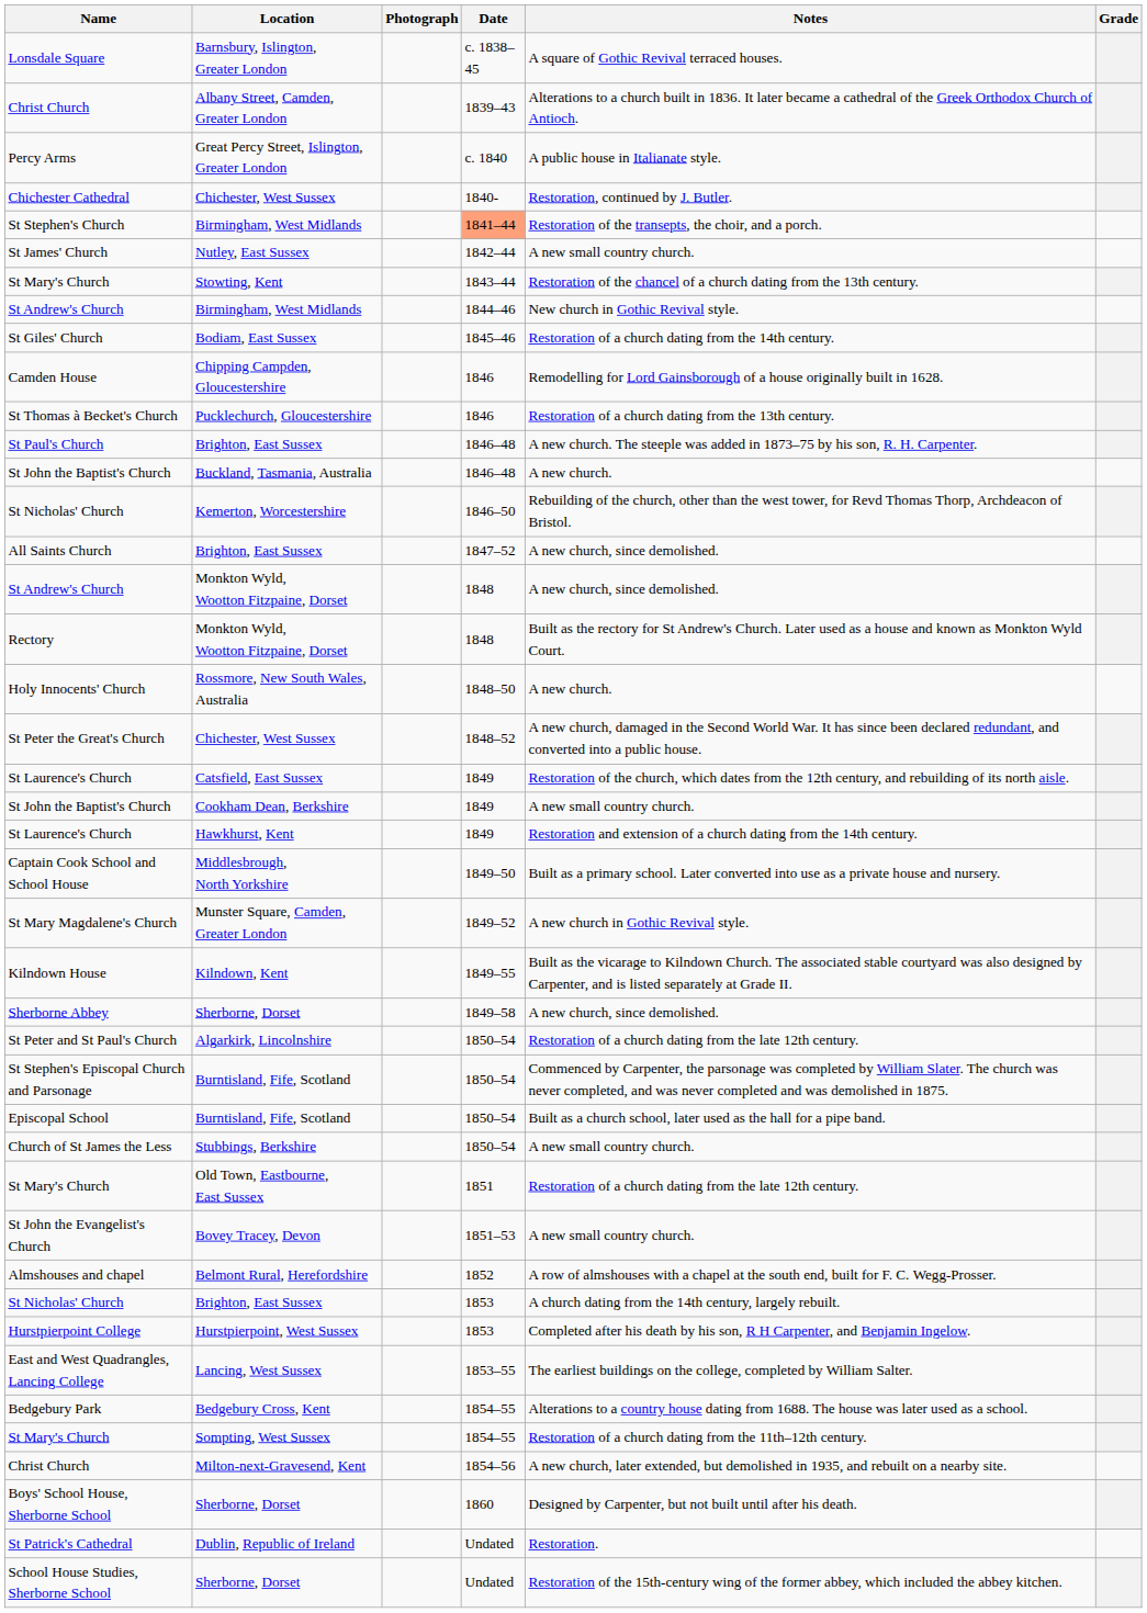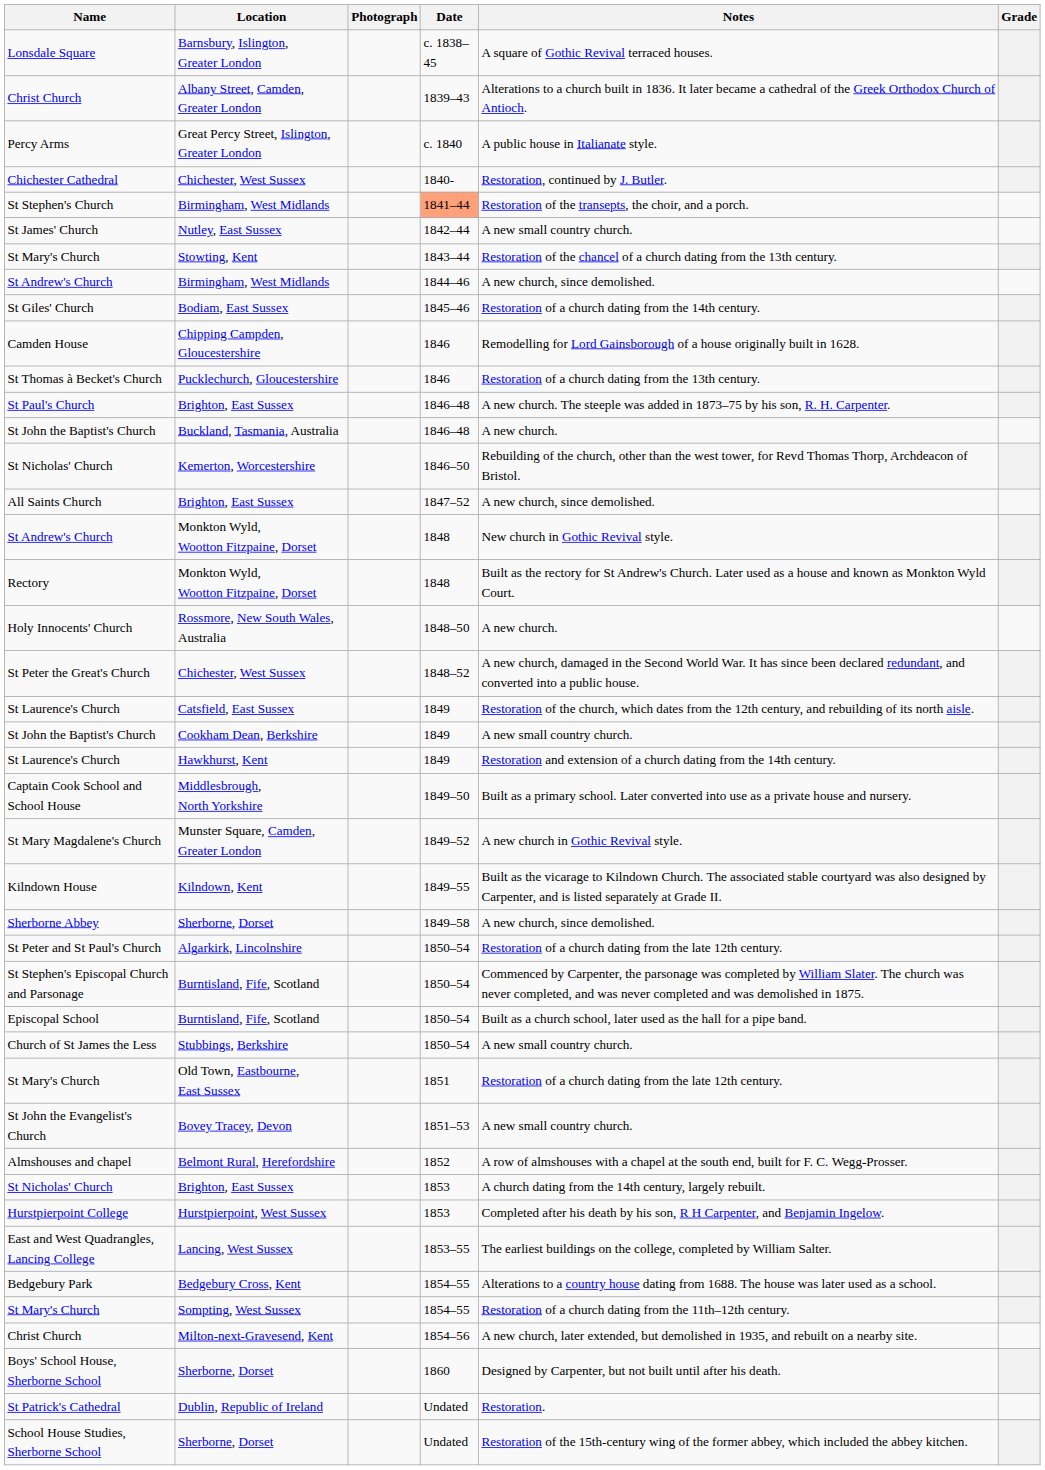 <table class="wikitable sortable plainrowheaders" style="width:100%;border:0px;text-align:left;line-height:150%;">
 <tr>
 <th style="col" style="width:120px">Name</th>
 <th style="col" style="width:150px">Location</th>
 <th style="col" style="width:100px" class="unsortable">Photograph</th>
 <th style="col" style="width:80px">Date</th>
 <th scope="col" class="unsortable">Notes</th>
 <th style="col" style="width:24px">Grade</th>
 </tr>
 <tr>
 <td><a href='#'>Lonsdale Square</a></td>
 <td><a href='#'>Barnsbury</a>, <a href='#'>Islington</a>,<br><a href='#'>Greater London</a><br><small></small></td>
 <td></td>
 <td>c. 1838–45</td>
 <td>A square of <a href='#'>Gothic Revival</a> terraced houses.</td>
 <th></th>
 </tr>
 <tr>
 <td><a href='#'>Christ Church</a></td>
 <td><a href='#'>Albany Street</a>, <a href='#'>Camden</a>,<br><a href='#'>Greater London</a><br><small></small></td>
 <td></td>
 <td>1839–43</td>
 <td>Alterations to a church built in 1836.  It later became a cathedral of the <a href='#'>Greek Orthodox Church of Antioch</a>.</td>
 <th></th>
 </tr>
 <tr>
 <td>Percy Arms</td>
 <td>Great Percy Street, <a href='#'>Islington</a>, <a href='#'>Greater London</a><br><small></small></td>
 <td></td>
 <td>c. 1840</td>
 <td>A public house in <a href='#'>Italianate</a> style.</td>
 <th></th>
 </tr>
 <tr>
 <td><a href='#'>Chichester Cathedral</a></td>
 <td><a href='#'>Chichester</a>, <a href='#'>West Sussex</a><br><small></small></td>
 <td></td>
 <td>1840-</td>
 <td><a href='#'>Restoration</a>, continued by <a href='#'>J. Butler</a>.</td>
 <th></th>
 </tr>
 <tr>
 <td>St Stephen's Church</td>
 <td><a href='#'>Birmingham</a>, <a href='#'>West Midlands</a></td>
 <td></td>
 <td style="background: lightsalmon;">1841–44</td>
 <td><a href='#'>Restoration</a> of the <a href='#'>transepts</a>, the choir, and a porch.</td>
 <td></td>
 </tr>
 <tr>
 <td>St James' Church</td>
 <td><a href='#'>Nutley</a>, <a href='#'>East Sussex</a><br><small></small></td>
 <td></td>
 <td>1842–44</td>
 <td>A new small country church.</td>
 <td></td>
 </tr>
 <tr>
 <td>St Mary's Church</td>
 <td><a href='#'>Stowting</a>, <a href='#'>Kent</a><br><small></small></td>
 <td></td>
 <td>1843–44</td>
 <td><a href='#'>Restoration</a> of the <a href='#'>chancel</a> of a church dating from the 13th century.</td>
 <th></th>
 </tr>
 <tr>
 <td><a href='#'>St Andrew's Church</a></td>
 <td><a href='#'>Birmingham</a>, <a href='#'>West Midlands</a></td>
 <td></td>
 <td>1844–46</td>
-<td>New church in <a href='#'>Gothic Revival</a> style.</td>
+<td>A new church, since demolished.</td>
 <td></td>
 </tr>
 <tr>
 <td>St Giles' Church</td>
 <td><a href='#'>Bodiam</a>, <a href='#'>East Sussex</a><br><small></small></td>
 <td></td>
 <td>1845–46</td>
 <td><a href='#'>Restoration</a> of a church dating from the 14th century.</td>
 <th></th>
 </tr>
 <tr>
 <td>Camden House</td>
 <td><a href='#'>Chipping Campden</a>, <a href='#'>Gloucestershire</a><br><small></small></td>
 <td></td>
 <td>1846</td>
 <td>Remodelling for <a href='#'>Lord Gainsborough</a> of a house originally built in 1628.</td>
 <th></th>
 </tr>
 <tr>
 <td>St Thomas à Becket's Church</td>
 <td><a href='#'>Pucklechurch</a>, <a href='#'>Gloucestershire</a><br><small></small></td>
 <td></td>
 <td>1846</td>
 <td><a href='#'>Restoration</a> of a church dating from the 13th century.</td>
 <th></th>
 </tr>
 <tr>
 <td><a href='#'>St Paul's Church</a></td>
 <td><a href='#'>Brighton</a>, <a href='#'>East Sussex</a><br><small></small></td>
 <td></td>
 <td>1846–48</td>
 <td>A new church.  The steeple was added in 1873–75 by his son, <a href='#'>R. H. Carpenter</a>.</td>
 <th></th>
 </tr>
 <tr>
 <td>St John the Baptist's Church</td>
 <td><a href='#'>Buckland</a>, <a href='#'>Tasmania</a>, Australia</td>
 <td></td>
 <td>1846–48</td>
 <td>A new church.</td>
 <td></td>
 </tr>
 <tr>
 <td>St Nicholas' Church</td>
 <td><a href='#'>Kemerton</a>, <a href='#'>Worcestershire</a><br><small></small></td>
 <td></td>
 <td>1846–50</td>
 <td>Rebuilding of the church, other than the west tower, for Revd Thomas Thorp, Archdeacon of Bristol.</td>
 <th></th>
 </tr>
 <tr>
 <td>All Saints Church</td>
 <td><a href='#'>Brighton</a>, <a href='#'>East Sussex</a></td>
 <td></td>
 <td>1847–52</td>
 <td>A new church, since demolished.</td>
 <td></td>
 </tr>
 <tr>
 <td><a href='#'>St Andrew's Church</a></td>
 <td>Monkton Wyld,<br><a href='#'>Wootton Fitzpaine</a>, <a href='#'>Dorset</a><br><small></small></td>
 <td></td>
 <td>1848</td>
-<td>A new church, since demolished.</td>
+<td>New church in <a href='#'>Gothic Revival</a> style.</td>
 <th></th>
 </tr>
 <tr>
 <td>Rectory</td>
 <td>Monkton Wyld,<br><a href='#'>Wootton Fitzpaine</a>, <a href='#'>Dorset</a><br><small></small></td>
 <td></td>
 <td>1848</td>
 <td>Built as the rectory for St Andrew's Church.  Later used as a house and known as Monkton Wyld Court.</td>
 <th></th>
 </tr>
 <tr>
 <td>Holy Innocents' Church</td>
 <td><a href='#'>Rossmore</a>, <a href='#'>New South Wales</a>, Australia</td>
 <td></td>
 <td>1848–50</td>
 <td>A new church.</td>
 <td></td>
 </tr>
 <tr>
 <td>St Peter the Great's Church</td>
 <td><a href='#'>Chichester</a>, <a href='#'>West Sussex</a><br><small></small></td>
 <td></td>
 <td>1848–52</td>
 <td>A new church, damaged in the Second World War.  It has since been declared <a href='#'>redundant</a>, and converted into a public house.</td>
 <th></th>
 </tr>
 <tr>
 <td>St Laurence's Church</td>
 <td><a href='#'>Catsfield</a>, <a href='#'>East Sussex</a><br><small></small></td>
 <td></td>
 <td>1849</td>
 <td><a href='#'>Restoration</a> of the church, which dates from the 12th century, and rebuilding of its north <a href='#'>aisle</a>.</td>
 <th></th>
 </tr>
 <tr>
 <td>St John the Baptist's Church</td>
 <td><a href='#'>Cookham Dean</a>, <a href='#'>Berkshire</a><br><small></small></td>
 <td></td>
 <td>1849</td>
 <td>A new small country church.</td>
 <th></th>
 </tr>
 <tr>
 <td>St Laurence's Church</td>
 <td><a href='#'>Hawkhurst</a>, <a href='#'>Kent</a><br><small></small></td>
 <td></td>
 <td>1849</td>
 <td><a href='#'>Restoration</a> and extension of a church dating from the 14th century.</td>
 <th></th>
 </tr>
 <tr>
 <td>Captain Cook School and School House</td>
 <td><a href='#'>Middlesbrough</a>,<br><a href='#'>North Yorkshire</a><br><small></small></td>
 <td></td>
 <td>1849–50</td>
 <td>Built as a primary school.  Later converted into use as a private house and nursery.</td>
 <th></th>
 </tr>
 <tr>
 <td>St Mary Magdalene's Church</td>
 <td>Munster Square, <a href='#'>Camden</a>, <br><a href='#'>Greater London</a><br><small></small></td>
 <td></td>
 <td>1849–52</td>
 <td>A new church in <a href='#'>Gothic Revival</a> style.</td>
 <th></th>
 </tr>
 <tr>
 <td>Kilndown House</td>
 <td><a href='#'>Kilndown</a>, <a href='#'>Kent</a><br><small></small></td>
 <td></td>
 <td>1849–55</td>
 <td>Built as the vicarage to Kilndown Church.  The associated stable courtyard was also designed by Carpenter, and is listed separately at Grade II.</td>
 <th></th>
 </tr>
 <tr>
 <td><a href='#'>Sherborne Abbey</a></td>
 <td><a href='#'>Sherborne</a>, <a href='#'>Dorset</a><br><small></small></td>
 <td></td>
 <td>1849–58</td>
 <td>A new church, since demolished.</td>
 <th></th>
 </tr>
 <tr>
 <td>St Peter and St Paul's Church</td>
 <td><a href='#'>Algarkirk</a>, <a href='#'>Lincolnshire</a><br><small></small></td>
 <td></td>
 <td>1850–54</td>
 <td><a href='#'>Restoration</a> of a church dating from the late 12th century.</td>
 <th></th>
 </tr>
 <tr>
 <td>St Stephen's Episcopal Church and Parsonage</td>
 <td><a href='#'>Burntisland</a>, <a href='#'>Fife</a>, Scotland</td>
 <td></td>
 <td>1850–54</td>
 <td>Commenced by Carpenter, the parsonage was completed by <a href='#'>William Slater</a>.  The church was never completed, and was never completed and was demolished in 1875.</td>
 <th></th>
 </tr>
 <tr>
 <td>Episcopal School</td>
 <td><a href='#'>Burntisland</a>, <a href='#'>Fife</a>, Scotland</td>
 <td></td>
 <td>1850–54</td>
 <td>Built as a church school, later used as the hall for a pipe band.</td>
 <th></th>
 </tr>
 <tr>
 <td>Church of St James the Less</td>
 <td><a href='#'>Stubbings</a>, <a href='#'>Berkshire</a><br><small></small></td>
 <td></td>
 <td>1850–54</td>
 <td>A new small country church.</td>
 <th></th>
 </tr>
 <tr>
 <td>St Mary's Church</td>
 <td>Old Town, <a href='#'>Eastbourne</a>,<br><a href='#'>East Sussex</a><br><small></small></td>
 <td></td>
 <td>1851</td>
 <td><a href='#'>Restoration</a> of a church dating from the late 12th century.</td>
 <th></th>
 </tr>
 <tr>
 <td>St John the Evangelist's Church</td>
 <td><a href='#'>Bovey Tracey</a>, <a href='#'>Devon</a><br><small></small></td>
 <td></td>
 <td>1851–53</td>
 <td>A new small country church.</td>
 <th></th>
 </tr>
 <tr>
 <td>Almshouses and chapel</td>
 <td><a href='#'>Belmont Rural</a>, <a href='#'>Herefordshire</a><br><small></small></td>
 <td></td>
 <td>1852</td>
 <td>A row of almshouses with a chapel at the south end, built for F. C. Wegg-Prosser.</td>
 <th></th>
 </tr>
 <tr>
 <td><a href='#'>St Nicholas' Church</a></td>
 <td><a href='#'>Brighton</a>, <a href='#'>East Sussex</a><br><small></small></td>
 <td></td>
 <td>1853</td>
 <td>A church dating from the 14th century, largely rebuilt.</td>
 <th></th>
 </tr>
 <tr>
 <td><a href='#'>Hurstpierpoint College</a></td>
 <td><a href='#'>Hurstpierpoint</a>, <a href='#'>West Sussex</a><br><small></small></td>
 <td></td>
 <td>1853</td>
 <td>Completed after his death by his son, <a href='#'>R H Carpenter</a>, and <a href='#'>Benjamin Ingelow</a>.</td>
 <th></th>
 </tr>
 <tr>
 <td>East and West Quadrangles,<br><a href='#'>Lancing College</a></td>
 <td><a href='#'>Lancing</a>, <a href='#'>West Sussex</a><br><small></small></td>
 <td></td>
 <td>1853–55</td>
 <td>The earliest buildings on the college, completed by William Salter.</td>
 <th></th>
 </tr>
 <tr>
 <td>Bedgebury Park</td>
 <td><a href='#'>Bedgebury Cross</a>, <a href='#'>Kent</a><br><small></small></td>
 <td></td>
 <td>1854–55</td>
 <td>Alterations to a <a href='#'>country house</a> dating from 1688.  The house was later used as a school.</td>
 <th></th>
 </tr>
 <tr>
 <td><a href='#'>St Mary's Church</a></td>
 <td><a href='#'>Sompting</a>, <a href='#'>West Sussex</a><br><small></small></td>
 <td></td>
 <td>1854–55</td>
 <td><a href='#'>Restoration</a> of a church dating from the 11th–12th century.</td>
 <th></th>
 </tr>
 <tr>
 <td>Christ Church</td>
 <td><a href='#'>Milton-next-Gravesend</a>, <a href='#'>Kent</a></td>
 <td></td>
 <td>1854–56</td>
 <td>A new church, later extended, but demolished in 1935, and rebuilt on a nearby site.</td>
 <td></td>
 </tr>
 <tr>
 <td>Boys' School House, <a href='#'>Sherborne School</a></td>
 <td><a href='#'>Sherborne</a>, <a href='#'>Dorset</a><br><small></small></td>
 <td></td>
 <td>1860</td>
 <td>Designed by Carpenter, but not built until after his death.</td>
 <th></th>
 </tr>
 <tr>
 <td><a href='#'>St Patrick's Cathedral</a></td>
 <td><a href='#'>Dublin</a>, <a href='#'>Republic of Ireland</a></td>
 <td></td>
 <td>Undated</td>
 <td><a href='#'>Restoration</a>.</td>
 <td></td>
 </tr>
 <tr>
 <td>School House Studies, <a href='#'>Sherborne School</a></td>
 <td><a href='#'>Sherborne</a>, <a href='#'>Dorset</a><br><small></small></td>
 <td></td>
 <td>Undated</td>
 <td><a href='#'>Restoration</a> of the 15th-century wing of the former abbey, which included the abbey kitchen.</td>
 <th></th>
 </tr>
 <tr>
 </tr>
 </table>
